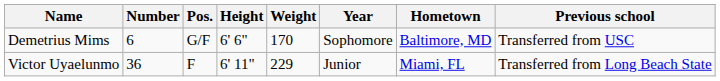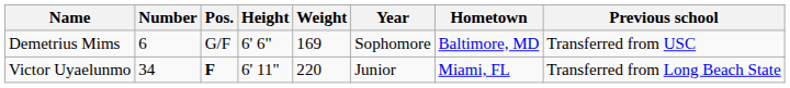 <table class="wikitable sortable" border="1">
 <tr>
 <th>Name</th>
 <th>Number</th>
 <th>Pos.</th>
 <th>Height</th>
 <th>Weight</th>
 <th>Year</th>
 <th>Hometown</th>
 <th class="unsortable">Previous school</th>
 </tr>
 <tr>
 <td>Demetrius Mims</td>
 <td>6</td>
 <td>G/F</td>
 <td>6' 6"</td>
-<td>170</td>
+<td>169</td>
 <td>Sophomore</td>
 <td><a href='#'>Baltimore, MD</a></td>
 <td>Transferred from <a href='#'>USC</a></td>
 </tr>
 <tr>
 <td>Victor Uyaelunmo</td>
-<td>36</td>
-<td>F</td>
+<td>34</td>
+<td><strong>F</strong></td>
 <td>6' 11"</td>
-<td>229</td>
+<td>220</td>
 <td>Junior</td>
 <td><a href='#'>Miami, FL</a></td>
 <td>Transferred from <a href='#'>Long Beach State</a></td>
 </tr>
 </table>
